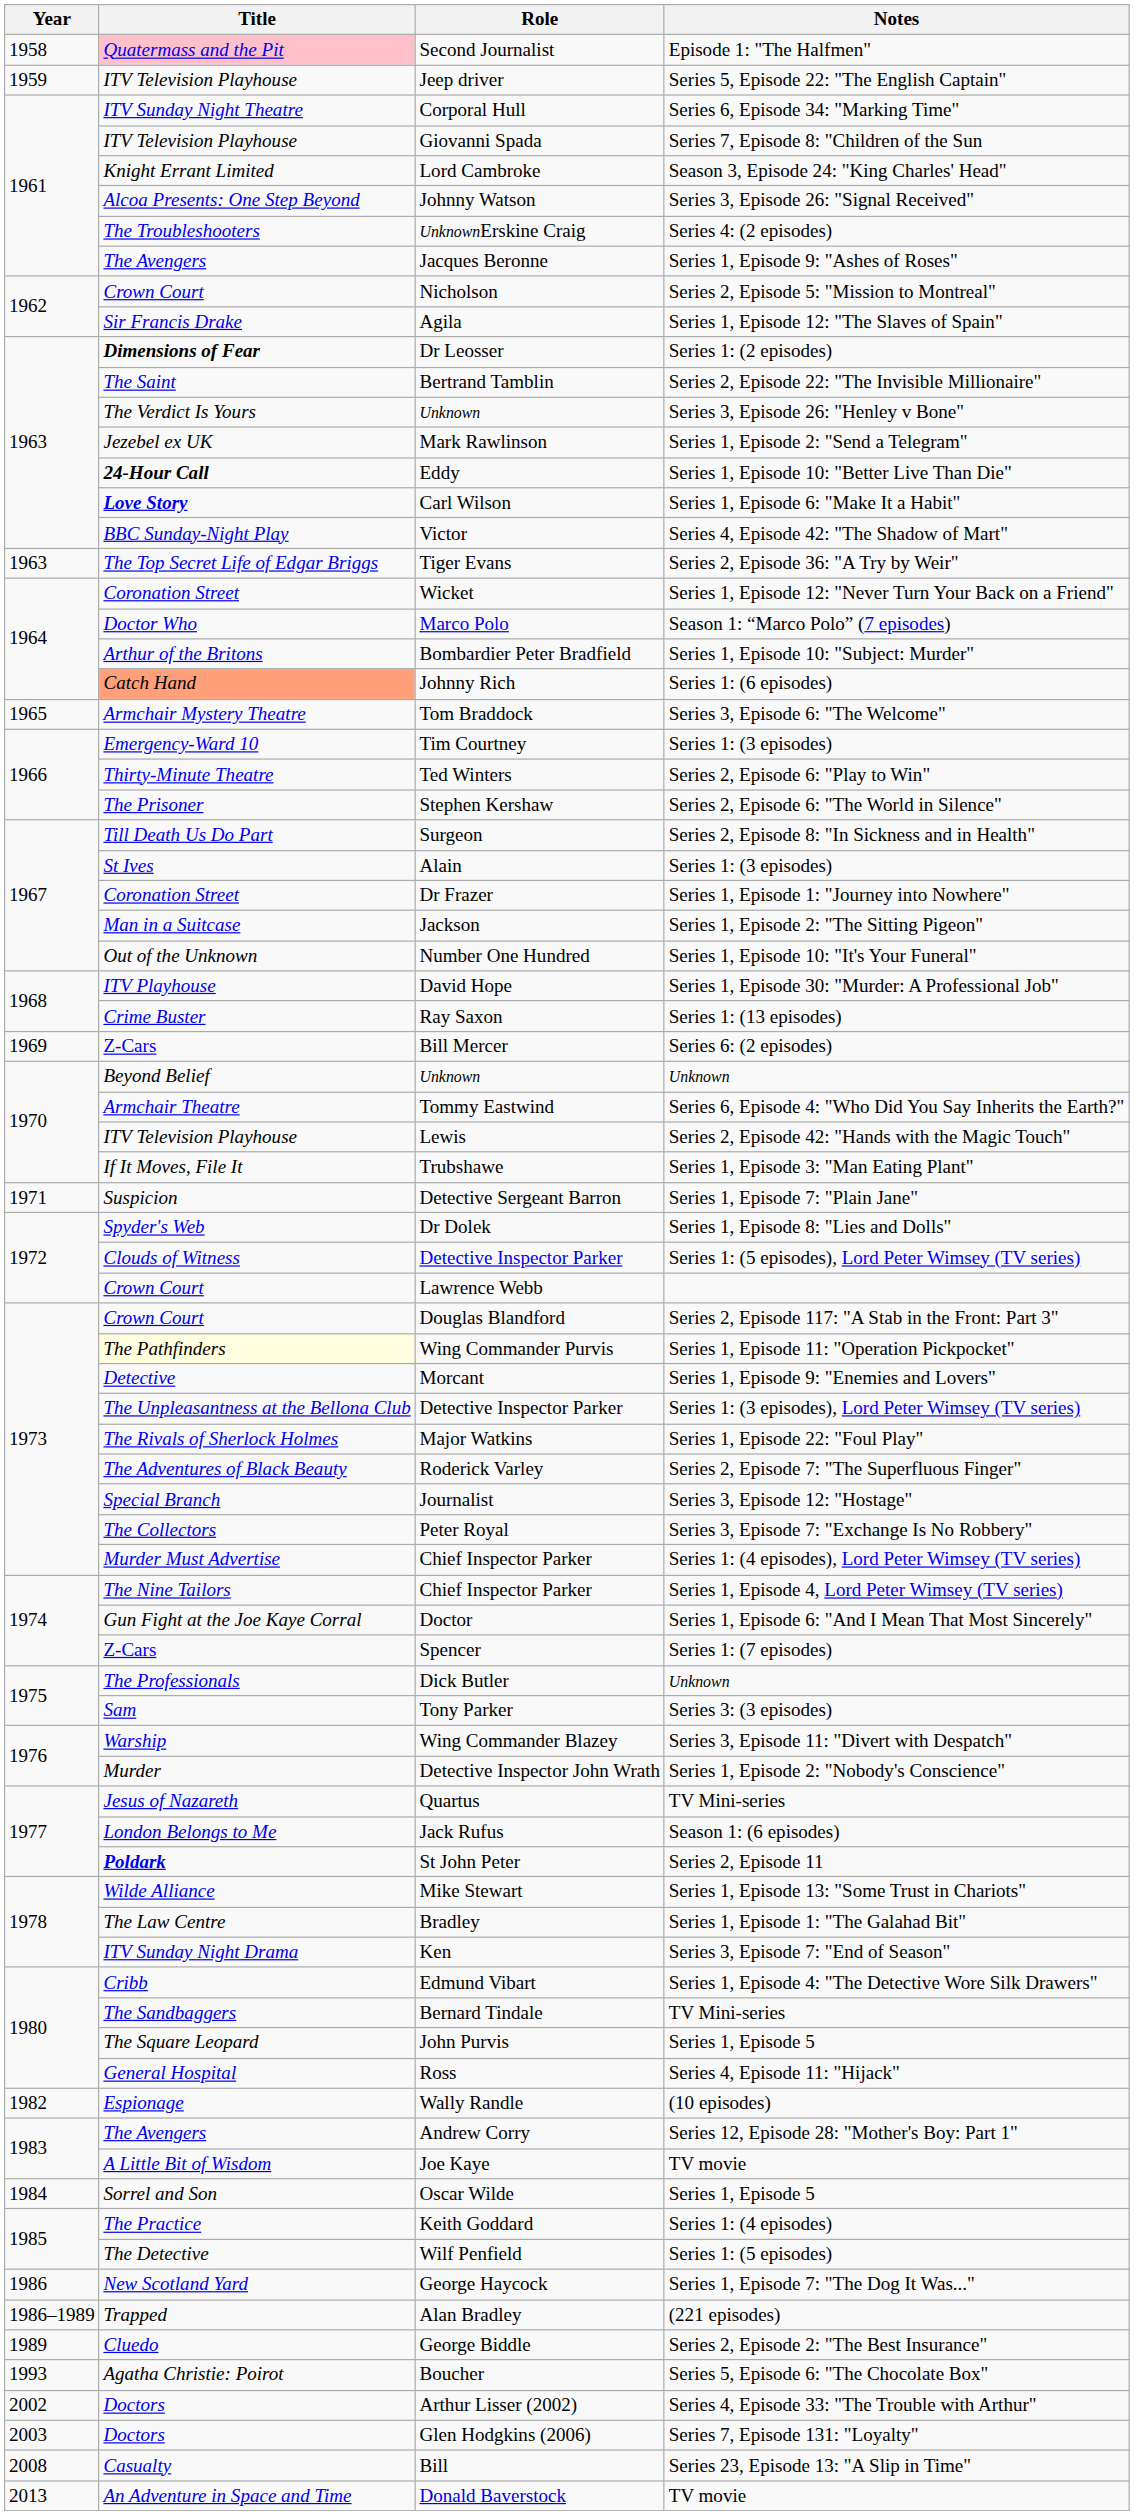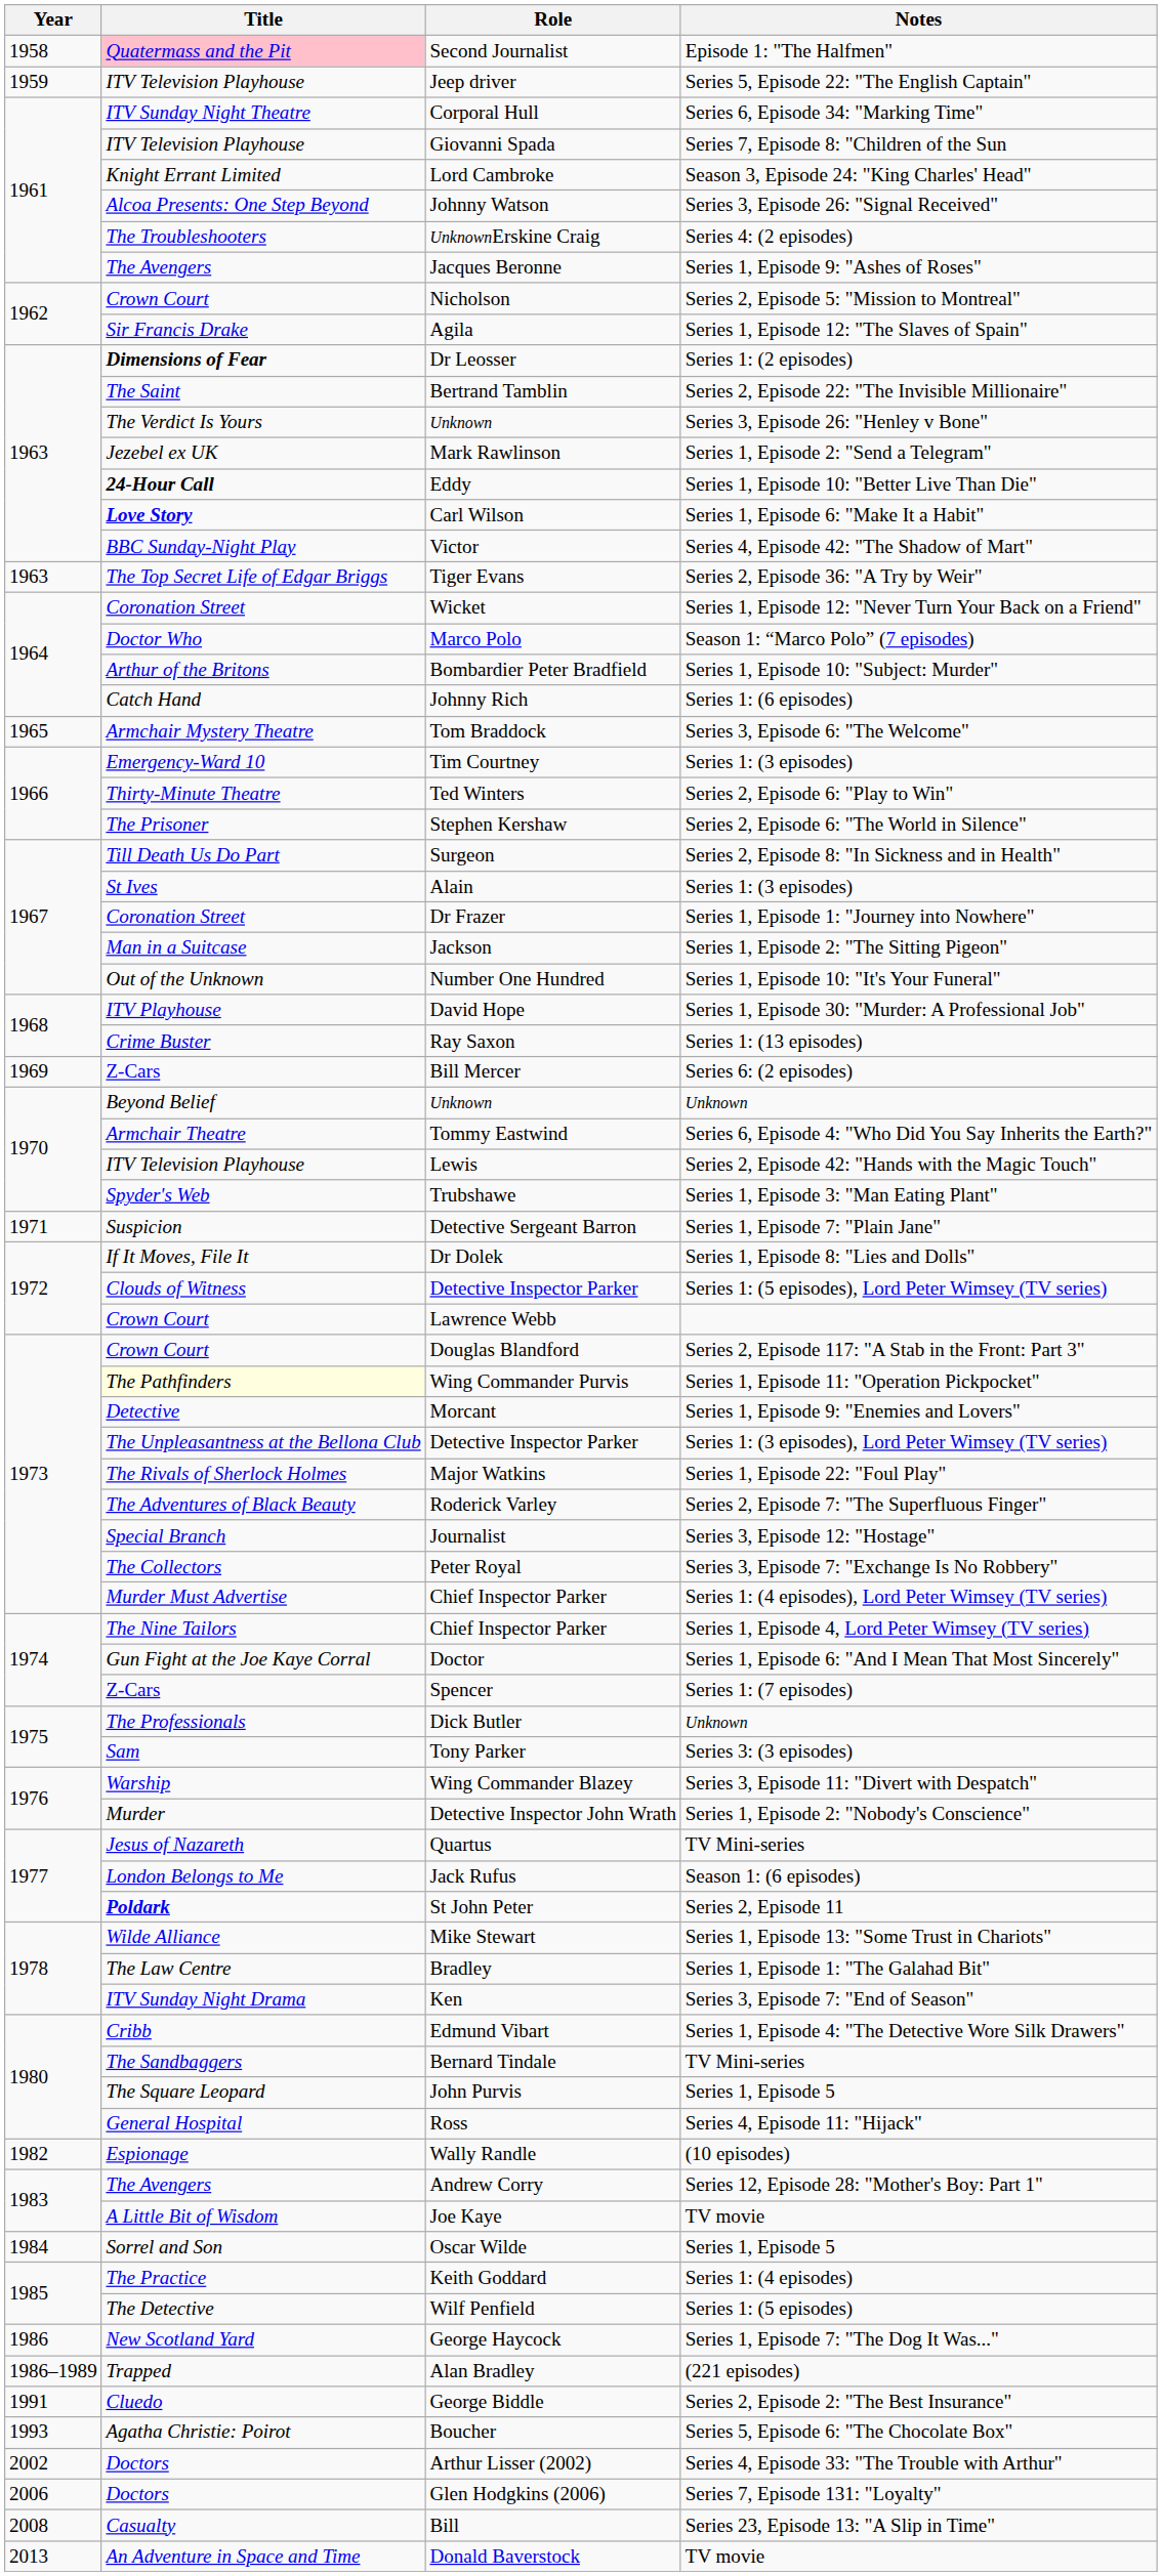 <table class="wikitable sortable jquery-tablesorter">
 <tr>
 <th>Year</th>
 <th>Title</th>
 <th>Role</th>
 <th>Notes</th>
 </tr>
 <tr>
 <td>1958</td>
 <td style="background: pink;"><em><a href='#'>Quatermass and the Pit</a></em></td>
 <td>Second Journalist</td>
 <td>Episode 1: "The Halfmen"</td>
 </tr>
 <tr>
 <td>1959</td>
 <td><em>ITV Television Playhouse</em></td>
 <td>Jeep driver</td>
 <td>Series 5, Episode 22: "The English Captain"</td>
 </tr>
 <tr>
 <td rowspan="6">1961</td>
 <td><em><a href='#'>ITV Sunday Night Theatre</a></em></td>
 <td>Corporal Hull</td>
 <td>Series 6, Episode 34: "Marking Time"</td>
 </tr>
 <tr>
 <td><em>ITV Television Playhouse</em></td>
 <td>Giovanni Spada</td>
 <td>Series 7, Episode 8: "Children of the Sun</td>
 </tr>
 <tr>
 <td><em>Knight Errant Limited</em></td>
 <td>Lord Cambroke</td>
 <td>Season 3, Episode 24: "King Charles' Head"</td>
 </tr>
 <tr>
 <td><em><a href='#'>Alcoa Presents: One Step Beyond</a></em></td>
 <td>Johnny Watson</td>
 <td>Series 3, Episode 26: "Signal Received"</td>
 </tr>
 <tr>
 <td><em><a href='#'>The Troubleshooters</a></em></td>
 <td><small><em>Unknown</em></small>Erskine Craig</td>
 <td>Series 4: (2 episodes)</td>
 </tr>
 <tr>
 <td><em><a href='#'>The Avengers</a></em></td>
 <td>Jacques Beronne</td>
 <td>Series 1, Episode 9: "Ashes of Roses"</td>
 </tr>
 <tr>
 <td rowspan="2">1962</td>
 <td><em><a href='#'>Crown Court</a></em></td>
 <td>Nicholson</td>
 <td>Series 2, Episode 5: "Mission to Montreal"</td>
 </tr>
 <tr>
 <td><em><a href='#'>Sir Francis Drake</a></em></td>
 <td>Agila</td>
 <td>Series 1, Episode 12: "The Slaves of Spain"</td>
 </tr>
 <tr>
 <td rowspan="7">1963</td>
 <td><strong><em>Dimensions of Fear</em></strong></td>
 <td>Dr Leosser</td>
 <td>Series 1: (2 episodes)</td>
 </tr>
 <tr>
 <td><em><a href='#'>The Saint</a></em></td>
 <td>Bertrand Tamblin</td>
 <td>Series 2, Episode 22: "The Invisible Millionaire"</td>
 </tr>
 <tr>
 <td><em>The Verdict Is Yours</em></td>
 <td><small><em>Unknown</em></small></td>
 <td>Series 3, Episode 26: "Henley v Bone"</td>
 </tr>
 <tr>
 <td><em>Jezebel ex UK</em></td>
 <td>Mark Rawlinson</td>
 <td>Series 1, Episode 2: "Send a Telegram"</td>
 </tr>
 <tr>
 <td><strong><em>24-Hour Call</em></strong></td>
 <td>Eddy</td>
 <td>Series 1, Episode 10: "Better Live Than Die"</td>
 </tr>
 <tr>
 <td><strong><em><a href='#'>Love Story</a></em></strong></td>
 <td>Carl Wilson</td>
 <td>Series 1, Episode 6: "Make It a Habit"</td>
 </tr>
 <tr>
 <td><em><a href='#'>BBC Sunday-Night Play</a></em></td>
 <td>Victor</td>
 <td>Series 4, Episode 42: "The Shadow of Mart"</td>
 </tr>
 <tr>
 <td>1963</td>
 <td><em><a href='#'>The Top Secret Life of Edgar Briggs</a></em></td>
 <td>Tiger Evans</td>
 <td>Series 2, Episode 36: "A Try by Weir"</td>
 </tr>
 <tr>
 <td rowspan="4">1964</td>
 <td><em><a href='#'>Coronation Street</a></em></td>
 <td>Wicket</td>
 <td>Series 1, Episode 12: "Never Turn Your Back on a Friend"</td>
 </tr>
 <tr>
 <td><em><a href='#'>Doctor Who</a></em></td>
 <td><a href='#'>Marco Polo</a></td>
 <td>Season 1: “Marco Polo” (<a href='#'>7 episodes</a>)</td>
 </tr>
 <tr>
 <td><em><a href='#'>Arthur of the Britons</a></em></td>
 <td>Bombardier Peter Bradfield</td>
 <td>Series 1, Episode 10: "Subject: Murder"</td>
 </tr>
 <tr>
-<td style="background: lightsalmon;"><em>Catch Hand</em></td>
+<td><em>Catch Hand</em></td>
 <td>Johnny Rich</td>
 <td>Series 1: (6 episodes)</td>
 </tr>
 <tr>
 <td>1965</td>
 <td><em><a href='#'>Armchair Mystery Theatre</a></em></td>
 <td>Tom Braddock</td>
 <td>Series 3, Episode 6: "The Welcome"</td>
 </tr>
 <tr>
 <td rowspan="3">1966</td>
 <td><em><a href='#'>Emergency-Ward 10</a></em></td>
 <td>Tim Courtney</td>
 <td>Series 1: (3 episodes)</td>
 </tr>
 <tr>
 <td><em><a href='#'>Thirty-Minute Theatre</a></em></td>
 <td>Ted Winters</td>
 <td>Series 2, Episode 6: "Play to Win"</td>
 </tr>
 <tr>
 <td><em><a href='#'>The Prisoner</a></em></td>
 <td>Stephen Kershaw</td>
 <td>Series 2, Episode 6: "The World in Silence"</td>
 </tr>
 <tr>
 <td rowspan="5">1967</td>
 <td><em><a href='#'>Till Death Us Do Part</a></em></td>
 <td>Surgeon</td>
 <td>Series 2, Episode 8: "In Sickness and in Health"</td>
 </tr>
 <tr>
 <td><em><a href='#'>St Ives</a></em></td>
 <td>Alain</td>
 <td>Series 1: (3 episodes)</td>
 </tr>
 <tr>
 <td><em><a href='#'>Coronation Street</a></em></td>
 <td>Dr Frazer</td>
 <td>Series 1, Episode 1: "Journey into Nowhere"</td>
 </tr>
 <tr>
 <td><em><a href='#'>Man in a Suitcase</a></em></td>
 <td>Jackson</td>
 <td>Series 1, Episode 2: "The Sitting Pigeon"</td>
 </tr>
 <tr>
 <td><em>Out of the Unknown</em></td>
 <td>Number One Hundred</td>
 <td>Series 1, Episode 10: "It's Your Funeral"</td>
 </tr>
 <tr>
 <td rowspan="2">1968</td>
 <td><em><a href='#'>ITV Playhouse</a></em></td>
 <td>David Hope</td>
 <td>Series 1, Episode 30: "Murder: A Professional Job"</td>
 </tr>
 <tr>
 <td><em><a href='#'>Crime Buster</a></em></td>
 <td>Ray Saxon</td>
 <td>Series 1: (13 episodes)</td>
 </tr>
 <tr>
 <td>1969</td>
 <td><a href='#'>Z-Cars</a></td>
 <td>Bill Mercer</td>
 <td>Series 6: (2 episodes)</td>
 </tr>
 <tr>
 <td rowspan="4">1970</td>
 <td><em>Beyond Belief</em></td>
 <td><small><em>Unknown</em></small></td>
 <td><small><em>Unknown</em></small></td>
 </tr>
 <tr>
 <td><em><a href='#'>Armchair Theatre</a></em></td>
 <td>Tommy Eastwind</td>
 <td>Series 6, Episode 4: "Who Did You Say Inherits the Earth?"</td>
 </tr>
 <tr>
 <td><em>ITV Television Playhouse</em></td>
 <td>Lewis</td>
 <td>Series 2, Episode 42: "Hands with the Magic Touch"</td>
 </tr>
 <tr>
-<td><em>If It Moves, File It</em></td>
+<td><em><a href='#'>Spyder's Web</a></em></td>
 <td>Trubshawe</td>
 <td>Series 1, Episode 3: "Man Eating Plant"</td>
 </tr>
 <tr>
 <td>1971</td>
 <td><em>Suspicion</em></td>
 <td>Detective Sergeant Barron</td>
 <td>Series 1, Episode 7: "Plain Jane"</td>
 </tr>
 <tr>
 <td rowspan="3">1972</td>
-<td><em><a href='#'>Spyder's Web</a></em></td>
+<td><em>If It Moves, File It</em></td>
 <td>Dr Dolek</td>
 <td>Series 1, Episode 8: "Lies and Dolls"</td>
 </tr>
 <tr>
 <td><em><a href='#'>Clouds of Witness</a></em></td>
 <td><a href='#'>Detective Inspector Parker</a></td>
 <td>Series 1: (5 episodes), <a href='#'>Lord Peter Wimsey (TV series)</a></td>
 </tr>
 <tr>
 <td><em><a href='#'>Crown Court</a></em></td>
 <td>Lawrence Webb</td>
 </tr>
 <tr>
 <td rowspan="9">1973</td>
 <td><em><a href='#'>Crown Court</a></em></td>
 <td>Douglas Blandford</td>
 <td>Series 2, Episode 117: "A Stab in the Front: Part 3"</td>
 </tr>
 <tr>
 <td style="background: lightyellow;"><em>The Pathfinders</em></td>
 <td>Wing Commander Purvis</td>
 <td>Series 1, Episode 11: "Operation Pickpocket"</td>
 </tr>
 <tr>
 <td><em><a href='#'>Detective</a></em></td>
 <td>Morcant</td>
 <td>Series 1, Episode 9: "Enemies and Lovers"</td>
 </tr>
 <tr>
 <td><em><a href='#'>The Unpleasantness at the Bellona Club</a></em></td>
 <td>Detective Inspector Parker</td>
 <td>Series 1: (3 episodes), <a href='#'>Lord Peter Wimsey (TV series)</a></td>
 </tr>
 <tr>
 <td><em><a href='#'>The Rivals of Sherlock Holmes</a></em></td>
 <td>Major Watkins</td>
 <td>Series 1, Episode 22: "Foul Play"</td>
 </tr>
 <tr>
 <td><em><a href='#'>The Adventures of Black Beauty</a></em></td>
 <td>Roderick Varley</td>
 <td>Series 2, Episode 7: "The Superfluous Finger"</td>
 </tr>
 <tr>
 <td><em><a href='#'>Special Branch</a></em></td>
 <td>Journalist</td>
 <td>Series 3, Episode 12: "Hostage"</td>
 </tr>
 <tr>
 <td><em><a href='#'>The Collectors</a></em></td>
 <td>Peter Royal</td>
 <td>Series 3, Episode 7: "Exchange Is No Robbery"</td>
 </tr>
 <tr>
 <td><em><a href='#'>Murder Must Advertise</a></em></td>
 <td>Chief Inspector Parker</td>
 <td>Series 1: (4 episodes), <a href='#'>Lord Peter Wimsey (TV series)</a></td>
 </tr>
 <tr>
 <td rowspan="3">1974</td>
 <td><em><a href='#'>The Nine Tailors</a></em></td>
 <td>Chief Inspector Parker</td>
 <td>Series 1, Episode 4, <a href='#'>Lord Peter Wimsey (TV series)</a></td>
 </tr>
 <tr>
 <td><em>Gun Fight at the Joe Kaye Corral</em></td>
 <td>Doctor</td>
 <td>Series 1, Episode 6: "And I Mean That Most Sincerely"</td>
 </tr>
 <tr>
 <td><a href='#'>Z-Cars</a></td>
 <td>Spencer</td>
 <td>Series 1: (7 episodes)</td>
 </tr>
 <tr>
 <td rowspan="2">1975</td>
 <td><em><a href='#'>The Professionals</a></em></td>
 <td>Dick Butler</td>
 <td><small><em>Unknown</em></small></td>
 </tr>
 <tr>
 <td><em><a href='#'>Sam</a></em></td>
 <td>Tony Parker</td>
 <td>Series 3: (3 episodes)</td>
 </tr>
 <tr>
 <td rowspan="2">1976</td>
 <td><em><a href='#'>Warship</a></em></td>
 <td>Wing Commander Blazey</td>
 <td>Series 3, Episode 11: "Divert with Despatch"</td>
 </tr>
 <tr>
 <td><em>Murder</em></td>
 <td>Detective Inspector John Wrath</td>
 <td>Series 1, Episode 2: "Nobody's Conscience"</td>
 </tr>
 <tr>
 <td rowspan="3">1977</td>
 <td><em><a href='#'>Jesus of Nazareth</a></em></td>
 <td>Quartus</td>
 <td>TV Mini-series</td>
 </tr>
 <tr>
 <td><em><a href='#'>London Belongs to Me</a></em></td>
 <td>Jack Rufus</td>
 <td>Season 1: (6 episodes)</td>
 </tr>
 <tr>
 <td><strong><em><a href='#'>Poldark</a></em></strong></td>
 <td>St John Peter</td>
 <td>Series 2, Episode 11</td>
 </tr>
 <tr>
 <td rowspan="3">1978</td>
 <td><em><a href='#'>Wilde Alliance</a></em></td>
 <td>Mike Stewart</td>
 <td>Series 1, Episode 13: "Some Trust in Chariots"</td>
 </tr>
 <tr>
 <td><em>The Law Centre</em></td>
 <td>Bradley</td>
 <td>Series 1, Episode 1: "The Galahad Bit"</td>
 </tr>
 <tr>
 <td><em><a href='#'>ITV Sunday Night Drama</a></em></td>
 <td>Ken</td>
 <td>Series 3, Episode 7: "End of Season"</td>
 </tr>
 <tr>
 <td rowspan="4">1980</td>
 <td><em><a href='#'>Cribb</a></em></td>
 <td>Edmund Vibart</td>
 <td>Series 1, Episode 4: "The Detective Wore Silk Drawers"</td>
 </tr>
 <tr>
 <td><em><a href='#'>The Sandbaggers</a></em></td>
 <td>Bernard Tindale</td>
 <td>TV Mini-series</td>
 </tr>
 <tr>
 <td><em>The Square Leopard</em></td>
 <td>John Purvis</td>
 <td>Series 1, Episode 5</td>
 </tr>
 <tr>
 <td><em><a href='#'>General Hospital</a></em></td>
 <td>Ross</td>
 <td>Series 4, Episode 11: "Hijack"</td>
 </tr>
 <tr>
 <td>1982</td>
 <td><em><a href='#'>Espionage</a></em></td>
 <td>Wally Randle</td>
 <td>(10 episodes)</td>
 </tr>
 <tr>
 <td rowspan="2">1983</td>
 <td><em><a href='#'>The Avengers</a></em></td>
 <td>Andrew Corry</td>
 <td>Series 12, Episode 28: "Mother's Boy: Part 1"</td>
 </tr>
 <tr>
 <td><em><a href='#'>A Little Bit of Wisdom</a></em></td>
 <td>Joe Kaye</td>
 <td>TV movie</td>
 </tr>
 <tr>
 <td>1984</td>
 <td><em>Sorrel and Son</em></td>
 <td>Oscar Wilde</td>
 <td>Series 1, Episode 5</td>
 </tr>
 <tr>
 <td rowspan="2">1985</td>
 <td><em><a href='#'>The Practice</a></em></td>
 <td>Keith Goddard</td>
 <td>Series 1: (4 episodes)</td>
 </tr>
 <tr>
 <td><em>The Detective</em></td>
 <td>Wilf Penfield</td>
 <td>Series 1: (5 episodes)</td>
 </tr>
 <tr>
 <td>1986</td>
 <td><em><a href='#'>New Scotland Yard</a></em></td>
 <td>George Haycock</td>
 <td>Series 1, Episode 7: "The Dog It Was..."</td>
 </tr>
 <tr>
 <td>1986–1989</td>
 <td><em>Trapped</em></td>
 <td>Alan Bradley</td>
 <td>(221 episodes)</td>
 </tr>
 <tr>
-<td>1989</td>
+<td>1991</td>
 <td><em><a href='#'>Cluedo</a></em></td>
 <td>George Biddle</td>
 <td>Series 2, Episode 2: "The Best Insurance"</td>
 </tr>
 <tr>
 <td>1993</td>
 <td><em>Agatha Christie: Poirot</em></td>
 <td>Boucher</td>
 <td>Series 5, Episode 6: "The Chocolate Box"</td>
 </tr>
 <tr>
 <td>2002</td>
 <td><em><a href='#'>Doctors</a></em></td>
 <td>Arthur Lisser (2002)</td>
 <td>Series 4, Episode 33: "The Trouble with Arthur"</td>
 </tr>
 <tr>
-<td>2003</td>
+<td>2006</td>
 <td><em><a href='#'>Doctors</a></em></td>
 <td>Glen Hodgkins (2006)</td>
 <td>Series 7, Episode 131: "Loyalty"</td>
 </tr>
 <tr>
 <td>2008</td>
 <td><em><a href='#'>Casualty</a></em></td>
 <td>Bill</td>
 <td>Series 23, Episode 13: "A Slip in Time"</td>
 </tr>
 <tr>
 <td>2013</td>
 <td><em><a href='#'>An Adventure in Space and Time</a></em></td>
 <td><a href='#'>Donald Baverstock</a></td>
 <td>TV movie</td>
 </tr>
 </table>
